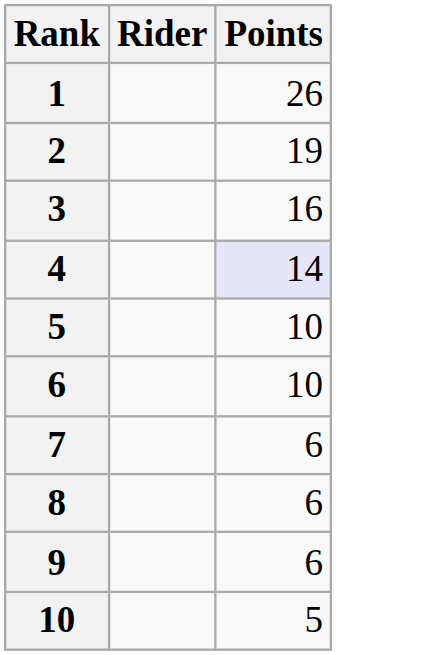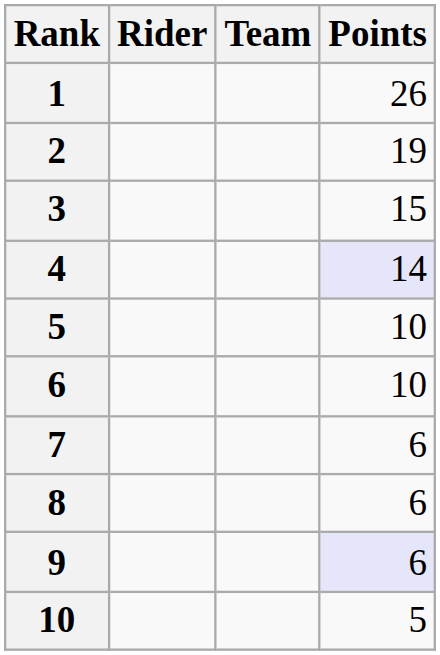 <table class="wikitable" margin-bottom:0;">
 <tr>
 <th scope="col">Rank</th>
 <th scope="col">Rider</th>
+<th scope="col">Team</th>
 <th scope="col">Points</th>
 </tr>
 <tr>
 <th scope="row">1</th>
 <td> </td>
+<td></td>
 <td align="right">26</td>
 </tr>
 <tr>
 <th scope="row">2</th>
+<td></td>
 <td></td>
 <td align="right">19</td>
 </tr>
 <tr>
 <th scope="row">3</th>
 <td></td>
-<td align="right">16</td>
+<td></td>
+<td align="right">15</td>
 </tr>
 <tr>
 <th scope="row">4</th>
+<td></td>
 <td></td>
 <td align="right" style="background: lavender;">14</td>
 </tr>
 <tr>
 <th scope="row">5</th>
 <td></td>
+<td></td>
 <td align="right">10</td>
 </tr>
 <tr>
 <th scope="row">6</th>
+<td></td>
 <td></td>
 <td align="right">10</td>
 </tr>
 <tr>
 <th scope="row">7</th>
 <td></td>
+<td></td>
 <td align="right">6</td>
 </tr>
 <tr>
 <th scope="row">8</th>
+<td></td>
 <td></td>
 <td align="right">6</td>
 </tr>
 <tr>
 <th scope="row">9</th>
 <td></td>
-<td align="right">6</td>
+<td></td>
+<td align="right" style="background: lavender;">6</td>
 </tr>
 <tr>
 <th scope="row">10</th>
 <td></td>
+<td></td>
 <td align="right">5</td>
 </tr>
 </table>
